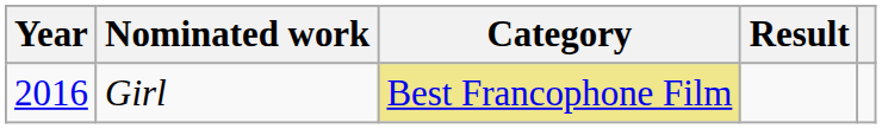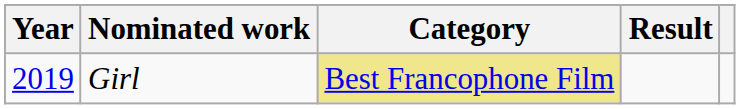 <table class="wikitable sortable">
 <tr>
 <th>Year</th>
 <th>Nominated work</th>
 <th>Category</th>
 <th>Result</th>
 <th class="unsortable"></th>
 </tr>
 <tr>
-<td><a href='#'>2016</a></td>
+<td><a href='#'>2019</a></td>
 <td><em>Girl</em></td>
 <td style="background: khaki;"><a href='#'>Best Francophone Film</a></td>
 <td></td>
 <td></td>
 </tr>
 </table>
